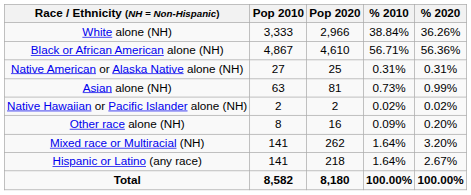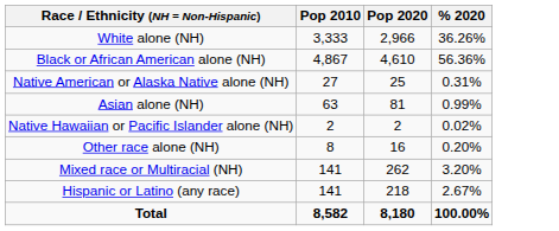 <table class="wikitable" style="text-align:center;">
 <tr>
 <th>Race / Ethnicity <small>(<em>NH = Non-Hispanic</em>)</small></th>
 <th>Pop 2010</th>
 <th>Pop 2020</th>
-<th>% 2010</th>
 <th>% 2020</th>
 </tr>
 <tr>
 <td><a href='#'>White</a> alone (NH)</td>
 <td>3,333</td>
 <td>2,966</td>
-<td>38.84%</td>
 <td>36.26%</td>
 </tr>
 <tr>
 <td><a href='#'>Black or African American</a> alone (NH)</td>
 <td>4,867</td>
 <td>4,610</td>
-<td>56.71%</td>
 <td>56.36%</td>
 </tr>
 <tr>
 <td><a href='#'>Native American</a> or <a href='#'>Alaska Native</a> alone (NH)</td>
 <td>27</td>
 <td>25</td>
 <td>0.31%</td>
-<td>0.31%</td>
 </tr>
 <tr>
 <td><a href='#'>Asian</a> alone (NH)</td>
 <td>63</td>
 <td>81</td>
-<td>0.73%</td>
 <td>0.99%</td>
 </tr>
 <tr>
 <td><a href='#'>Native Hawaiian</a> or <a href='#'>Pacific Islander</a> alone (NH)</td>
 <td>2</td>
 <td>2</td>
 <td>0.02%</td>
-<td>0.02%</td>
 </tr>
 <tr>
 <td><a href='#'>Other race</a> alone (NH)</td>
 <td>8</td>
 <td>16</td>
-<td>0.09%</td>
 <td>0.20%</td>
 </tr>
 <tr>
 <td><a href='#'>Mixed race or Multiracial</a> (NH)</td>
 <td>141</td>
 <td>262</td>
-<td>1.64%</td>
 <td>3.20%</td>
 </tr>
 <tr>
 <td><a href='#'>Hispanic or Latino</a> (any race)</td>
 <td>141</td>
 <td>218</td>
-<td>1.64%</td>
 <td>2.67%</td>
 </tr>
 <tr>
 <td><strong>Total</strong></td>
 <td><strong>8,582</strong></td>
 <td><strong>8,180</strong></td>
 <td><strong>100.00%</strong></td>
-<td><strong>100.00%</strong></td>
 </tr>
 </table>
